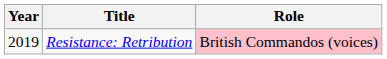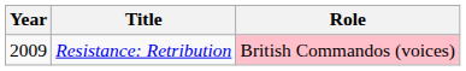 <table class="wikitable">
 <tr>
 <th>Year</th>
 <th>Title</th>
 <th>Role</th>
 </tr>
 <tr>
-<td>2019</td>
+<td>2009</td>
 <td><em><a href='#'>Resistance: Retribution</a></em></td>
 <td style="background: pink;">British Commandos (voices)</td>
 </tr>
 </table>
